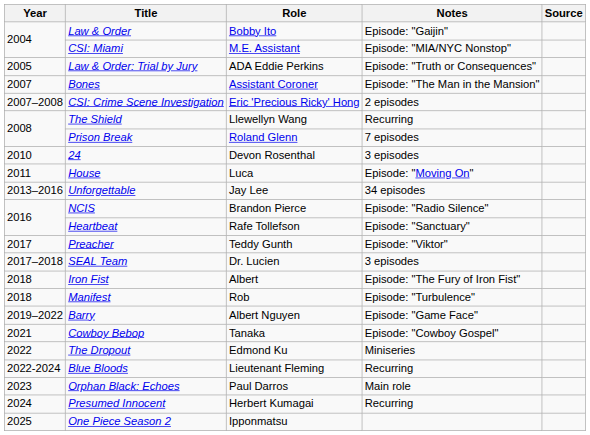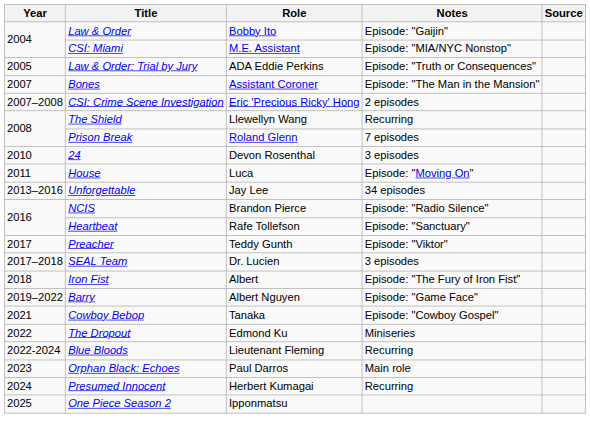 <table class="wikitable sortable">
 <tr>
 <th>Year</th>
 <th>Title</th>
 <th>Role</th>
 <th>Notes</th>
 <th>Source</th>
 </tr>
 <tr>
 <td rowspan=2>2004</td>
 <td><em><a href='#'>Law & Order</a></em></td>
 <td><a href='#'>Bobby Ito</a></td>
 <td>Episode: "Gaijin"</td>
 <td></td>
 </tr>
 <tr>
 <td><em><a href='#'>CSI: Miami</a></em></td>
 <td><a href='#'>M.E. Assistant</a></td>
 <td>Episode: "MIA/NYC Nonstop"</td>
 <td></td>
 </tr>
 <tr>
 <td>2005</td>
 <td><em><a href='#'>Law & Order: Trial by Jury</a></em></td>
 <td>ADA Eddie Perkins</td>
 <td>Episode: "Truth or Consequences"</td>
 <td></td>
 </tr>
 <tr>
 <td>2007</td>
 <td><em><a href='#'>Bones</a></em></td>
 <td><a href='#'>Assistant Coroner</a></td>
 <td>Episode: "The Man in the Mansion"</td>
 <td></td>
 </tr>
 <tr>
 <td>2007–2008</td>
 <td><em><a href='#'>CSI: Crime Scene Investigation</a></em></td>
 <td><a href='#'>Eric 'Precious Ricky' Hong</a></td>
 <td>2 episodes</td>
 <td></td>
 </tr>
 <tr>
 <td rowspan=2>2008</td>
 <td><em><a href='#'>The Shield</a></em></td>
 <td>Llewellyn Wang</td>
 <td>Recurring</td>
 <td></td>
 </tr>
 <tr>
 <td><em><a href='#'>Prison Break</a></em></td>
 <td><a href='#'>Roland Glenn</a></td>
 <td>7 episodes</td>
 <td></td>
 </tr>
 <tr>
 <td>2010</td>
 <td><em><a href='#'>24</a></em></td>
 <td>Devon Rosenthal</td>
 <td>3 episodes</td>
 <td></td>
 </tr>
 <tr>
 <td>2011</td>
 <td><em><a href='#'>House</a></em></td>
 <td>Luca</td>
 <td>Episode: "<a href='#'>Moving On</a>"</td>
 <td></td>
 </tr>
 <tr>
 <td>2013–2016</td>
 <td><em><a href='#'>Unforgettable</a></em></td>
 <td>Jay Lee</td>
 <td>34 episodes</td>
 <td></td>
 </tr>
 <tr>
 <td rowspan=2>2016</td>
 <td><em><a href='#'>NCIS</a></em></td>
 <td>Brandon Pierce</td>
 <td>Episode: "Radio Silence"</td>
 <td></td>
 </tr>
 <tr>
 <td><em><a href='#'>Heartbeat</a></em></td>
 <td>Rafe Tollefson</td>
 <td>Episode: "Sanctuary"</td>
 <td></td>
 </tr>
 <tr>
 <td>2017</td>
 <td><em><a href='#'>Preacher</a></em></td>
 <td>Teddy Gunth</td>
 <td>Episode: "Viktor"</td>
 <td></td>
 </tr>
 <tr>
 <td>2017–2018</td>
 <td><em><a href='#'>SEAL Team</a></em></td>
 <td>Dr. Lucien</td>
 <td>3 episodes</td>
 <td></td>
 </tr>
 <tr>
 <td>2018</td>
 <td><em><a href='#'>Iron Fist</a></em></td>
 <td>Albert</td>
 <td>Episode: "The Fury of Iron Fist"</td>
 <td></td>
 </tr>
 <tr>
-<td>2018</td>
-<td><em><a href='#'>Manifest</a></em></td>
-<td>Rob</td>
-<td>Episode: "Turbulence"</td>
-<td></td>
-</tr>
-<tr>
 <td>2019–2022</td>
 <td><em><a href='#'>Barry</a></em></td>
 <td>Albert Nguyen</td>
 <td>Episode: "Game Face"</td>
 <td></td>
 </tr>
 <tr>
 <td>2021</td>
 <td><a href='#'><em>Cowboy Bebop</em></a></td>
 <td>Tanaka</td>
 <td>Episode: "Cowboy Gospel"</td>
 <td></td>
 </tr>
 <tr>
 <td>2022</td>
 <td><em><a href='#'>The Dropout</a></em></td>
 <td>Edmond Ku</td>
 <td>Miniseries</td>
 <td></td>
 </tr>
 <tr>
 <td>2022-2024</td>
 <td><em><a href='#'>Blue Bloods</a></em></td>
 <td>Lieutenant Fleming</td>
 <td>Recurring</td>
 <td></td>
 </tr>
 <tr>
 <td>2023</td>
 <td><em><a href='#'>Orphan Black: Echoes</a></em></td>
 <td>Paul Darros</td>
 <td>Main role</td>
 <td></td>
 </tr>
 <tr>
 <td>2024</td>
 <td><em><a href='#'>Presumed Innocent</a></em></td>
 <td>Herbert Kumagai</td>
 <td>Recurring</td>
 <td></td>
 </tr>
 <tr>
 <td>2025</td>
 <td><em><a href='#'>One Piece Season 2</a></em></td>
 <td>Ipponmatsu</td>
 <td></td>
 <td></td>
 </tr>
 </table>
